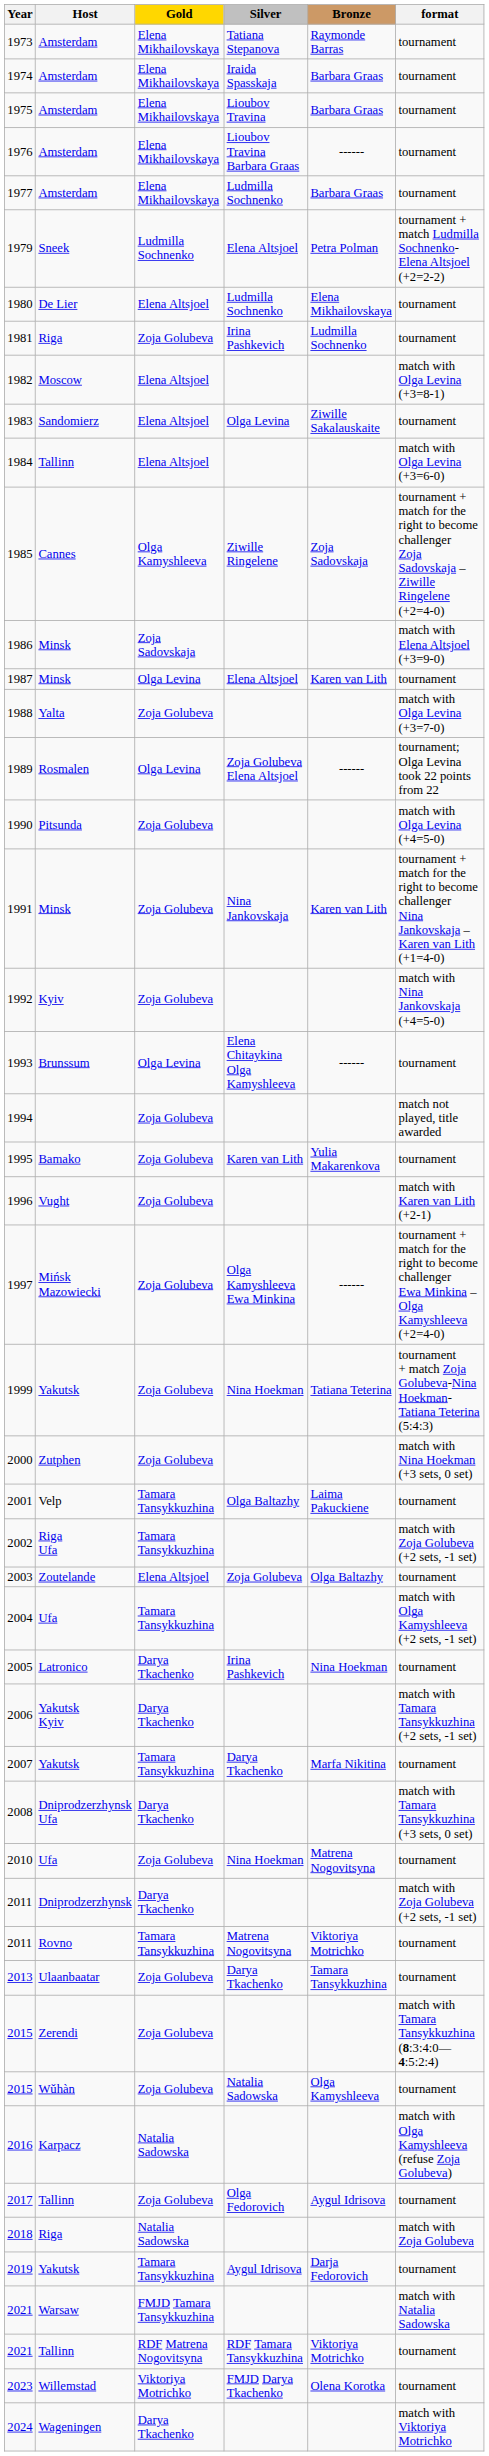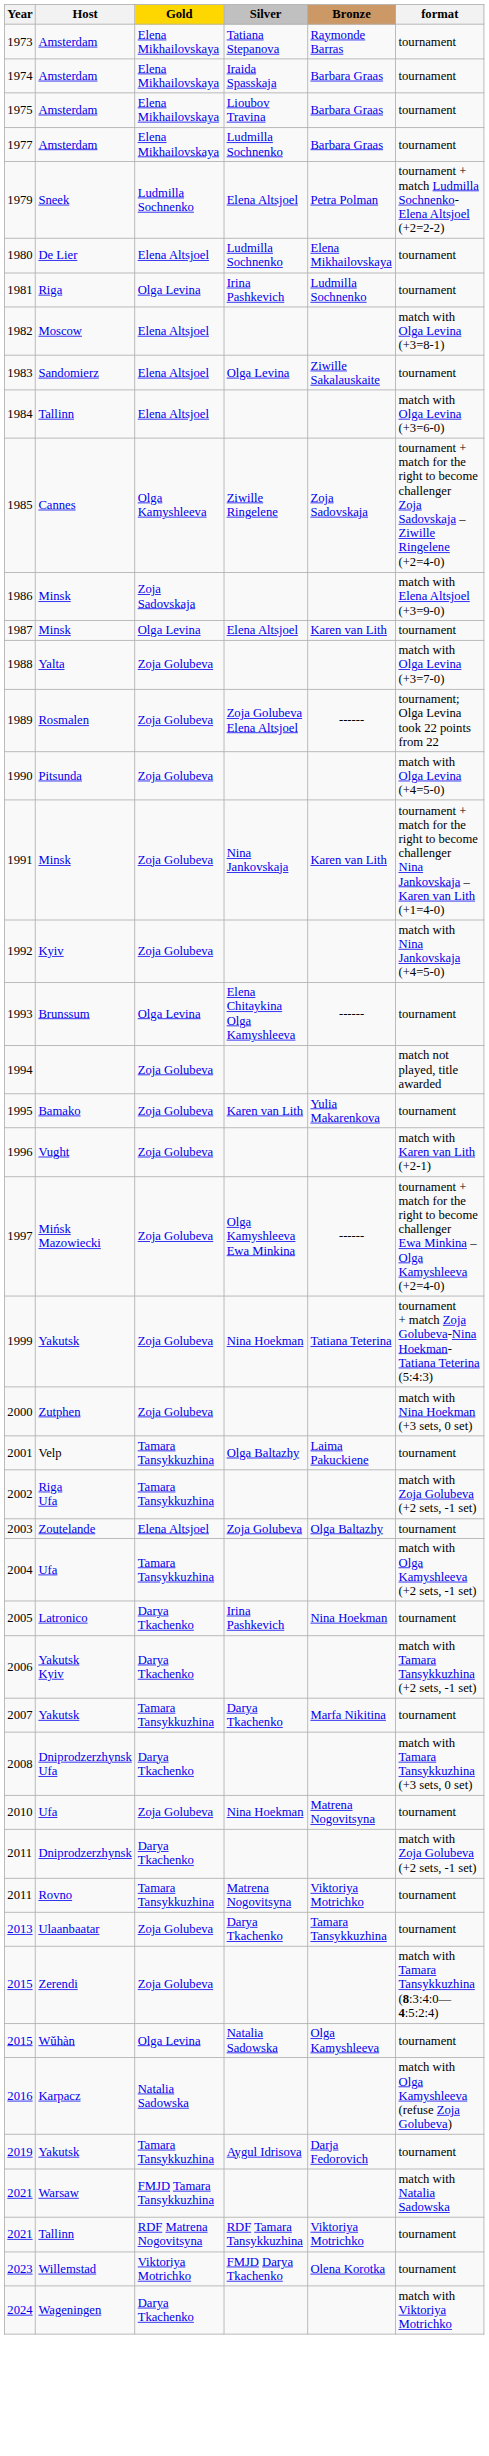 <table class="wikitable">
 <tr>
 <th>Year</th>
 <th>Host</th>
 <th style="background-color:gold;">Gold</th>
 <th style="background-color:silver;">Silver</th>
 <th style="background-color:#cc9966;">Bronze</th>
 <th>format</th>
 </tr>
 <tr>
 <td>1973</td>
 <td> <a href='#'>Amsterdam</a></td>
 <td> <a href='#'>Elena Mikhailovskaya</a></td>
 <td> <a href='#'>Tatiana Stepanova</a></td>
 <td> <a href='#'>Raymonde Barras</a></td>
 <td>tournament</td>
 </tr>
 <tr>
 <td>1974</td>
 <td> <a href='#'>Amsterdam</a></td>
 <td> <a href='#'>Elena Mikhailovskaya</a></td>
 <td> <a href='#'>Iraida Spasskaja</a></td>
 <td> <a href='#'>Barbara Graas</a></td>
 <td>tournament</td>
 </tr>
 <tr>
 <td>1975</td>
 <td> <a href='#'>Amsterdam</a></td>
 <td> <a href='#'>Elena Mikhailovskaya</a></td>
 <td> <a href='#'>Lioubov Travina</a></td>
 <td> <a href='#'>Barbara Graas</a></td>
 <td>tournament</td>
 </tr>
 <tr>
-<td>1976</td>
-<td> <a href='#'>Amsterdam</a></td>
-<td> <a href='#'>Elena Mikhailovskaya</a></td>
-<td> <a href='#'>Lioubov Travina</a><br> <a href='#'>Barbara Graas</a></td>
-<td align="center">------</td>
-<td>tournament</td>
-</tr>
-<tr>
 <td>1977</td>
 <td> <a href='#'>Amsterdam</a></td>
 <td> <a href='#'>Elena Mikhailovskaya</a></td>
 <td> <a href='#'>Ludmilla Sochnenko</a></td>
 <td> <a href='#'>Barbara Graas</a></td>
 <td>tournament</td>
 </tr>
 <tr>
 <td>1979</td>
 <td> <a href='#'>Sneek</a></td>
 <td> <a href='#'>Ludmilla Sochnenko</a></td>
 <td> <a href='#'>Elena Altsjoel</a></td>
 <td> <a href='#'>Petra Polman</a></td>
 <td>tournament + match <a href='#'>Ludmilla Sochnenko</a>-<a href='#'>Elena Altsjoel</a> (+2=2-2)</td>
 </tr>
 <tr>
 <td>1980</td>
 <td> <a href='#'>De Lier</a></td>
 <td> <a href='#'>Elena Altsjoel</a></td>
 <td> <a href='#'>Ludmilla Sochnenko</a></td>
 <td> <a href='#'>Elena Mikhailovskaya</a></td>
 <td>tournament</td>
 </tr>
 <tr>
 <td>1981</td>
 <td> <a href='#'>Riga</a></td>
-<td> <a href='#'>Zoja Golubeva</a></td>
+<td> <a href='#'>Olga Levina</a></td>
 <td> <a href='#'>Irina Pashkevich</a></td>
 <td> <a href='#'>Ludmilla Sochnenko</a></td>
 <td>tournament</td>
 </tr>
 <tr>
 <td>1982</td>
 <td> <a href='#'>Moscow</a></td>
 <td> <a href='#'>Elena Altsjoel</a></td>
 <td></td>
 <td></td>
 <td>match with <a href='#'>Olga Levina</a> (+3=8-1)</td>
 </tr>
 <tr>
 <td>1983</td>
 <td> <a href='#'>Sandomierz</a></td>
 <td> <a href='#'>Elena Altsjoel</a></td>
 <td> <a href='#'>Olga Levina</a></td>
 <td> <a href='#'>Ziwille Sakalauskaite</a></td>
 <td>tournament</td>
 </tr>
 <tr>
 <td>1984</td>
 <td> <a href='#'>Tallinn</a></td>
 <td> <a href='#'>Elena Altsjoel</a></td>
 <td></td>
 <td></td>
 <td>match with <a href='#'>Olga Levina</a> (+3=6-0)</td>
 </tr>
 <tr>
 <td>1985</td>
 <td> <a href='#'>Cannes</a></td>
 <td> <a href='#'>Olga Kamyshleeva</a></td>
 <td> <a href='#'>Ziwille Ringelene</a></td>
 <td> <a href='#'>Zoja Sadovskaja</a></td>
 <td>tournament + match for the right to become challenger<br><a href='#'>Zoja Sadovskaja</a> – <a href='#'>Ziwille Ringelene</a> (+2=4-0)</td>
 </tr>
 <tr>
 <td>1986</td>
 <td> <a href='#'>Minsk</a></td>
 <td> <a href='#'>Zoja Sadovskaja</a></td>
 <td></td>
 <td></td>
 <td>match with <a href='#'>Elena Altsjoel</a> (+3=9-0)</td>
 </tr>
 <tr>
 <td>1987</td>
 <td> <a href='#'>Minsk</a></td>
 <td> <a href='#'>Olga Levina</a></td>
 <td> <a href='#'>Elena Altsjoel</a></td>
 <td> <a href='#'>Karen van Lith</a></td>
 <td>tournament</td>
 </tr>
 <tr>
 <td>1988</td>
 <td> <a href='#'>Yalta</a></td>
 <td> <a href='#'>Zoja Golubeva</a></td>
 <td></td>
 <td></td>
 <td>match with <a href='#'>Olga Levina</a> (+3=7-0)</td>
 </tr>
 <tr>
 <td>1989</td>
 <td> <a href='#'>Rosmalen</a></td>
-<td> <a href='#'>Olga Levina</a></td>
+<td> <a href='#'>Zoja Golubeva</a></td>
 <td> <a href='#'>Zoja Golubeva</a><br> <a href='#'>Elena Altsjoel</a></td>
 <td align="center">------</td>
 <td>tournament; Olga Levina took 22 points from 22</td>
 </tr>
 <tr>
 <td>1990</td>
 <td> <a href='#'>Pitsunda</a></td>
 <td> <a href='#'>Zoja Golubeva</a></td>
 <td></td>
 <td></td>
 <td>match with <a href='#'>Olga Levina</a> (+4=5-0)</td>
 </tr>
 <tr>
 <td>1991</td>
 <td> <a href='#'>Minsk</a></td>
 <td> <a href='#'>Zoja Golubeva</a></td>
 <td> <a href='#'>Nina Jankovskaja</a></td>
 <td> <a href='#'>Karen van Lith</a></td>
 <td>tournament + match for the right to become challenger<br><a href='#'>Nina Jankovskaja</a> – <a href='#'>Karen van Lith</a> (+1=4-0)</td>
 </tr>
 <tr>
 <td>1992</td>
 <td> <a href='#'>Kyiv</a></td>
 <td> <a href='#'>Zoja Golubeva</a></td>
 <td></td>
 <td></td>
 <td>match with <a href='#'>Nina Jankovskaja</a> (+4=5-0)</td>
 </tr>
 <tr>
 <td>1993</td>
 <td> <a href='#'>Brunssum</a></td>
 <td> <a href='#'>Olga Levina</a></td>
 <td> <a href='#'>Elena Chitaykina</a><br> <a href='#'>Olga Kamyshleeva</a></td>
 <td align="center">------</td>
 <td>tournament</td>
 </tr>
 <tr>
 <td>1994</td>
 <td></td>
 <td> <a href='#'>Zoja Golubeva</a></td>
 <td></td>
 <td></td>
 <td>match not played, title awarded</td>
 </tr>
 <tr>
 <td>1995</td>
 <td> <a href='#'>Bamako</a></td>
 <td> <a href='#'>Zoja Golubeva</a></td>
 <td> <a href='#'>Karen van Lith</a></td>
 <td> <a href='#'>Yulia Makarenkova</a></td>
 <td>tournament</td>
 </tr>
 <tr>
 <td>1996</td>
 <td> <a href='#'>Vught</a></td>
 <td> <a href='#'>Zoja Golubeva</a></td>
 <td></td>
 <td></td>
 <td>match with <a href='#'>Karen van Lith</a> (+2-1)</td>
 </tr>
 <tr>
 <td>1997</td>
 <td> <a href='#'>Mińsk Mazowiecki</a></td>
 <td> <a href='#'>Zoja Golubeva</a></td>
 <td> <a href='#'>Olga Kamyshleeva</a><br> <a href='#'>Ewa Minkina</a></td>
 <td align="center">------</td>
 <td>tournament + match for the right to become challenger<br><a href='#'>Ewa Minkina</a> – <a href='#'>Olga Kamyshleeva</a> (+2=4-0)</td>
 </tr>
 <tr>
 <td>1999</td>
 <td> <a href='#'>Yakutsk</a></td>
 <td> <a href='#'>Zoja Golubeva</a></td>
 <td> <a href='#'>Nina Hoekman</a></td>
 <td> <a href='#'>Tatiana Teterina</a></td>
 <td>tournament<br>+ match <a href='#'>Zoja Golubeva</a>-<a href='#'>Nina Hoekman</a>-<a href='#'>Tatiana Teterina</a> (5:4:3)</td>
 </tr>
 <tr>
 <td>2000</td>
 <td> <a href='#'>Zutphen</a></td>
 <td> <a href='#'>Zoja Golubeva</a></td>
 <td></td>
 <td></td>
 <td>match with <a href='#'>Nina Hoekman</a> (+3 sets, 0 set)</td>
 </tr>
 <tr>
 <td>2001</td>
 <td> Velp</td>
 <td> <a href='#'>Tamara Tansykkuzhina</a></td>
 <td> <a href='#'>Olga Baltazhy</a></td>
 <td> <a href='#'>Laima Pakuckiene</a></td>
 <td>tournament</td>
 </tr>
 <tr>
 <td>2002</td>
 <td> <a href='#'>Riga</a><br> <a href='#'>Ufa</a></td>
 <td> <a href='#'>Tamara Tansykkuzhina</a></td>
 <td></td>
 <td></td>
 <td>match with <a href='#'>Zoja Golubeva</a> (+2 sets, -1 set)</td>
 </tr>
 <tr>
 <td>2003</td>
 <td> <a href='#'>Zoutelande</a></td>
 <td> <a href='#'>Elena Altsjoel</a></td>
 <td> <a href='#'>Zoja Golubeva</a></td>
 <td> <a href='#'>Olga Baltazhy</a></td>
 <td>tournament</td>
 </tr>
 <tr>
 <td>2004</td>
 <td> <a href='#'>Ufa</a></td>
 <td> <a href='#'>Tamara Tansykkuzhina</a></td>
 <td></td>
 <td></td>
 <td>match with <a href='#'>Olga Kamyshleeva</a> (+2 sets, -1 set)</td>
 </tr>
 <tr>
 <td>2005</td>
 <td> <a href='#'>Latronico</a></td>
 <td> <a href='#'>Darya Tkachenko</a></td>
 <td> <a href='#'>Irina Pashkevich</a></td>
 <td> <a href='#'>Nina Hoekman</a></td>
 <td>tournament</td>
 </tr>
 <tr>
 <td>2006</td>
 <td> <a href='#'>Yakutsk</a><br> <a href='#'>Kyiv</a></td>
 <td> <a href='#'>Darya Tkachenko</a></td>
 <td></td>
 <td></td>
 <td>match with <a href='#'>Tamara Tansykkuzhina</a> (+2 sets, -1 set)</td>
 </tr>
 <tr>
 <td>2007</td>
 <td> <a href='#'>Yakutsk</a></td>
 <td> <a href='#'>Tamara Tansykkuzhina</a></td>
 <td> <a href='#'>Darya Tkachenko</a></td>
 <td> <a href='#'>Marfa Nikitina</a></td>
 <td>tournament</td>
 </tr>
 <tr>
 <td>2008</td>
 <td> <a href='#'>Dniprodzerzhynsk</a><br> <a href='#'>Ufa</a></td>
 <td> <a href='#'>Darya Tkachenko</a></td>
 <td></td>
 <td></td>
 <td>match with <a href='#'>Tamara Tansykkuzhina</a> (+3 sets, 0 set)</td>
 </tr>
 <tr>
 <td>2010</td>
 <td> <a href='#'>Ufa</a></td>
 <td> <a href='#'>Zoja Golubeva</a></td>
 <td> <a href='#'>Nina Hoekman</a></td>
 <td> <a href='#'>Matrena Nogovitsyna</a></td>
 <td>tournament</td>
 </tr>
 <tr>
 <td>2011</td>
 <td> <a href='#'>Dniprodzerzhynsk</a></td>
 <td> <a href='#'>Darya Tkachenko</a></td>
 <td></td>
 <td></td>
 <td>match with <a href='#'>Zoja Golubeva</a> (+2 sets, -1 set)</td>
 </tr>
 <tr>
 <td>2011</td>
 <td> <a href='#'>Rovno</a></td>
 <td> <a href='#'>Tamara Tansykkuzhina</a></td>
 <td> <a href='#'>Matrena Nogovitsyna</a></td>
 <td> <a href='#'>Viktoriya Motrichko</a></td>
 <td>tournament</td>
 </tr>
 <tr>
 <td><a href='#'>2013</a></td>
 <td> <a href='#'>Ulaanbaatar</a></td>
 <td> <a href='#'>Zoja Golubeva</a></td>
 <td> <a href='#'>Darya Tkachenko</a></td>
 <td> <a href='#'>Tamara Tansykkuzhina</a></td>
 <td>tournament</td>
 </tr>
 <tr>
 <td><a href='#'>2015</a></td>
 <td> <a href='#'>Zerendi</a></td>
 <td> <a href='#'>Zoja Golubeva</a></td>
 <td></td>
 <td></td>
 <td>match with  <a href='#'>Tamara Tansykkuzhina</a> (<strong>8</strong>:3:4:0—<strong>4</strong>:5:2:4)</td>
 </tr>
 <tr>
 <td><a href='#'>2015</a></td>
 <td> <a href='#'>Wǔhàn</a></td>
-<td> <a href='#'>Zoja Golubeva</a></td>
+<td> <a href='#'>Olga Levina</a></td>
 <td> <a href='#'>Natalia Sadowska</a></td>
 <td> <a href='#'>Olga Kamyshleeva</a></td>
 <td>tournament</td>
 </tr>
 <tr>
 <td><a href='#'>2016</a></td>
 <td> <a href='#'>Karpacz</a></td>
 <td> <a href='#'>Natalia Sadowska</a></td>
 <td></td>
 <td></td>
 <td>match with  <a href='#'>Olga Kamyshleeva</a><br>(refuse  <a href='#'>Zoja Golubeva</a>)</td>
-</tr>
-<tr>
-<td><a href='#'>2017</a></td>
-<td> <a href='#'>Tallinn</a></td>
-<td> <a href='#'>Zoja Golubeva</a></td>
-<td> <a href='#'>Olga Fedorovich</a></td>
-<td> <a href='#'>Aygul Idrisova</a></td>
-<td>tournament</td>
-</tr>
-<tr>
-<td><a href='#'>2018</a></td>
-<td> <a href='#'>Riga</a></td>
-<td> <a href='#'>Natalia Sadowska</a></td>
-<td></td>
-<td></td>
-<td>match with  <a href='#'>Zoja Golubeva</a></td>
 </tr>
 <tr>
 <td><a href='#'>2019</a></td>
 <td> <a href='#'>Yakutsk</a></td>
 <td> <a href='#'>Tamara Tansykkuzhina</a></td>
 <td> <a href='#'>Aygul Idrisova</a></td>
 <td> <a href='#'>Darja Fedorovich</a></td>
 <td>tournament</td>
 </tr>
 <tr>
 <td><a href='#'>2021</a></td>
 <td> <a href='#'>Warsaw</a></td>
 <td><a href='#'>FMJD</a> <a href='#'>Tamara Tansykkuzhina</a></td>
 <td></td>
 <td></td>
 <td>match with  <a href='#'>Natalia Sadowska</a></td>
 </tr>
 <tr>
 <td><a href='#'>2021</a></td>
 <td> <a href='#'>Tallinn</a></td>
 <td><a href='#'>RDF</a> <a href='#'>Matrena Nogovitsyna</a></td>
 <td><a href='#'>RDF</a> <a href='#'>Tamara Tansykkuzhina</a></td>
 <td> <a href='#'>Viktoriya Motrichko</a></td>
 <td>tournament</td>
 </tr>
 <tr>
 <td><a href='#'>2023</a></td>
 <td> <a href='#'>Willemstad</a></td>
 <td> <a href='#'>Viktoriya Motrichko</a></td>
 <td><a href='#'>FMJD</a> <a href='#'>Darya Tkachenko</a></td>
 <td> <a href='#'>Olena Korotka</a></td>
 <td>tournament</td>
 </tr>
 <tr>
 <td><a href='#'>2024</a></td>
 <td> <a href='#'>Wageningen</a></td>
 <td> <a href='#'>Darya Tkachenko</a></td>
 <td></td>
 <td></td>
 <td>match with  <a href='#'>Viktoriya Motrichko</a></td>
 </tr>
 </table>
